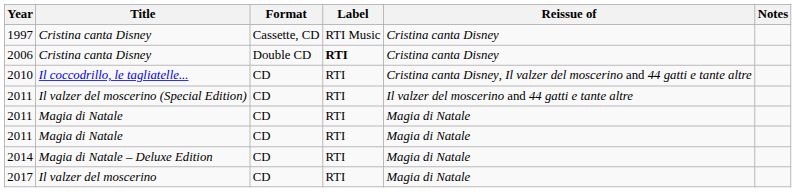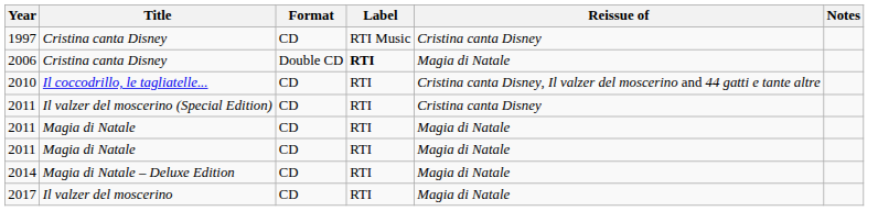 <table class=wikitable>
 <tr>
 <th>Year</th>
 <th>Title</th>
 <th>Format</th>
 <th>Label</th>
 <th>Reissue of</th>
 <th>Notes</th>
 </tr>
 <tr>
 <td>1997</td>
 <td><em>Cristina canta Disney</em></td>
-<td>Cassette, CD</td>
+<td>CD</td>
 <td>RTI Music</td>
 <td><em>Cristina canta Disney</em></td>
 <td></td>
 </tr>
 <tr>
 <td>2006</td>
 <td><em>Cristina canta Disney</em></td>
 <td>Double CD</td>
 <td><strong>RTI</strong></td>
-<td><em>Cristina canta Disney</em></td>
+<td><em>Magia di Natale</em></td>
 <td></td>
 </tr>
 <tr>
 <td>2010</td>
 <td><em><a href='#'>Il coccodrillo, le tagliatelle...</a></em></td>
 <td>CD</td>
 <td>RTI</td>
 <td><em>Cristina canta Disney</em>, <em>Il valzer del moscerino</em> and <em>44 gatti e tante altre</em></td>
 <td></td>
 </tr>
 <tr>
 <td>2011</td>
 <td><em>Il valzer del moscerino (Special Edition)</em></td>
 <td>CD</td>
 <td>RTI</td>
-<td><em>Il valzer del moscerino</em> and <em>44 gatti e tante altre</em></td>
+<td><em>Cristina canta Disney</em></td>
 <td></td>
 </tr>
 <tr>
 <td>2011</td>
 <td><em>Magia di Natale</em></td>
 <td>CD</td>
 <td>RTI</td>
 <td><em>Magia di Natale</em></td>
 <td></td>
 </tr>
 <tr>
 <td>2011</td>
 <td><em>Magia di Natale</em></td>
 <td>CD</td>
 <td>RTI</td>
 <td><em>Magia di Natale</em></td>
 <td></td>
 </tr>
 <tr>
 <td>2014</td>
 <td><em>Magia di Natale – Deluxe Edition</em></td>
 <td>CD</td>
 <td>RTI</td>
 <td><em>Magia di Natale</em></td>
 <td></td>
 </tr>
 <tr>
 <td>2017</td>
 <td><em>Il valzer del moscerino</em></td>
 <td>CD</td>
 <td>RTI</td>
 <td><em>Magia di Natale</em></td>
 <td></td>
 </tr>
 </table>
